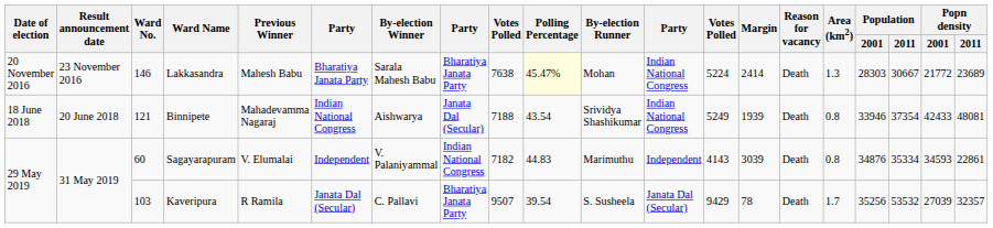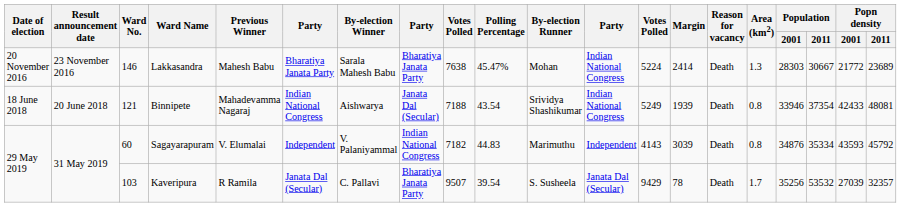 <table class="wikitable sortable">
 <tr>
 <th rowspan="2">Date of election</th>
 <th rowspan="2">Result announcement date</th>
 <th rowspan="2">Ward<br>No.</th>
 <th rowspan="2">Ward Name</th>
 <th rowspan="2">Previous Winner</th>
 <th rowspan="2">Party</th>
 <th rowspan="2">By-election Winner</th>
 <th rowspan="2">Party</th>
 <th rowspan="2">Votes Polled</th>
 <th rowspan="2">Polling Percentage</th>
 <th rowspan="2">By-election Runner</th>
 <th rowspan="2">Party</th>
 <th rowspan="2">Votes Polled</th>
 <th rowspan="2">Margin</th>
 <th rowspan="2">Reason for vacancy</th>
 <th rowspan="2">Area<br>(km<sup>2</sup>)</th>
 <th colspan="2">Population</th>
 <th colspan="2">Popn density</th>
 </tr>
 <tr !>
 <th>2001</th>
 <th>2011</th>
 <th>2001</th>
 <th>2011</th>
 </tr>
 <tr>
 <td>20 November 2016</td>
 <td>23 November 2016</td>
 <td>146</td>
 <td>Lakkasandra</td>
 <td>Mahesh Babu</td>
 <td><a href='#'>Bharatiya Janata Party</a></td>
 <td>Sarala Mahesh Babu</td>
 <td><a href='#'>Bharatiya Janata Party</a></td>
 <td>7638</td>
-<td style="background: lightyellow;">45.47%</td>
+<td>45.47%</td>
 <td>Mohan</td>
 <td><a href='#'>Indian National Congress</a></td>
 <td>5224</td>
 <td>2414</td>
 <td>Death</td>
 <td>1.3</td>
 <td>28303</td>
 <td>30667</td>
 <td>21772</td>
 <td>23689</td>
 </tr>
 <tr>
 <td>18 June 2018</td>
 <td>20 June 2018</td>
 <td>121</td>
 <td>Binnipete</td>
 <td>Mahadevamma Nagaraj</td>
 <td><a href='#'>Indian National Congress</a></td>
 <td>Aishwarya</td>
 <td><a href='#'>Janata Dal (Secular)</a></td>
 <td>7188</td>
 <td>43.54</td>
 <td>Srividya Shashikumar</td>
 <td><a href='#'>Indian National Congress</a></td>
 <td>5249</td>
 <td>1939</td>
 <td>Death</td>
 <td>0.8</td>
 <td>33946</td>
 <td>37354</td>
 <td>42433</td>
 <td>48081</td>
 </tr>
 <tr>
 <td rowspan="2">29 May 2019</td>
 <td rowspan="2">31 May 2019</td>
 <td>60</td>
 <td>Sagayarapuram</td>
 <td>V. Elumalai</td>
 <td><a href='#'>Independent</a></td>
 <td>V. Palaniyammal</td>
 <td><a href='#'>Indian National Congress</a></td>
 <td>7182</td>
 <td>44.83</td>
 <td>Marimuthu</td>
 <td><a href='#'>Independent</a></td>
 <td>4143</td>
 <td>3039</td>
 <td>Death</td>
 <td>0.8</td>
 <td>34876</td>
 <td>35334</td>
-<td>34593</td>
-<td>22861</td>
+<td>43593</td>
+<td>45792</td>
 </tr>
 <tr |>
 <td>103</td>
 <td>Kaveripura</td>
 <td>R Ramila</td>
 <td><a href='#'>Janata Dal (Secular)</a></td>
 <td>C. Pallavi</td>
 <td><a href='#'>Bharatiya Janata Party</a></td>
 <td>9507</td>
 <td>39.54</td>
 <td>S. Susheela</td>
 <td><a href='#'>Janata Dal (Secular)</a></td>
 <td>9429</td>
 <td>78</td>
 <td>Death</td>
 <td>1.7</td>
 <td>35256</td>
 <td>53532</td>
 <td>27039</td>
 <td>32357</td>
 </tr>
 </table>
